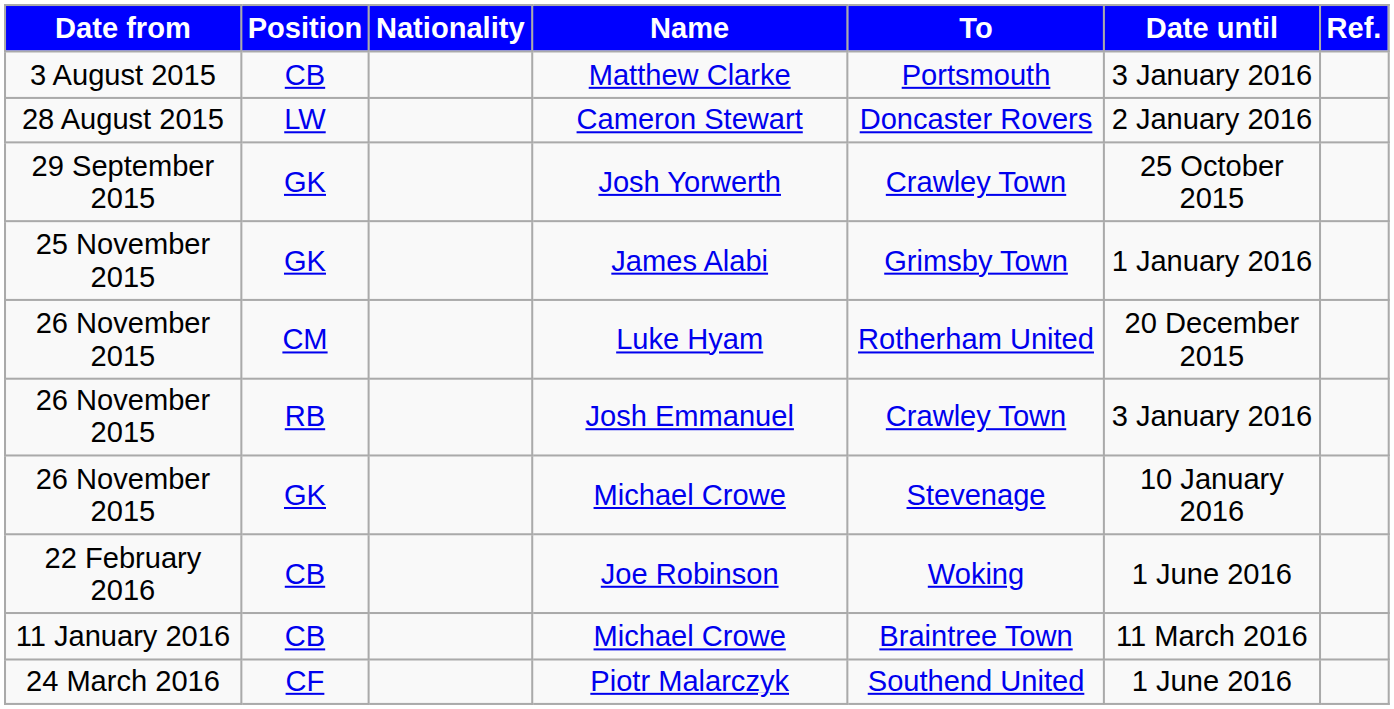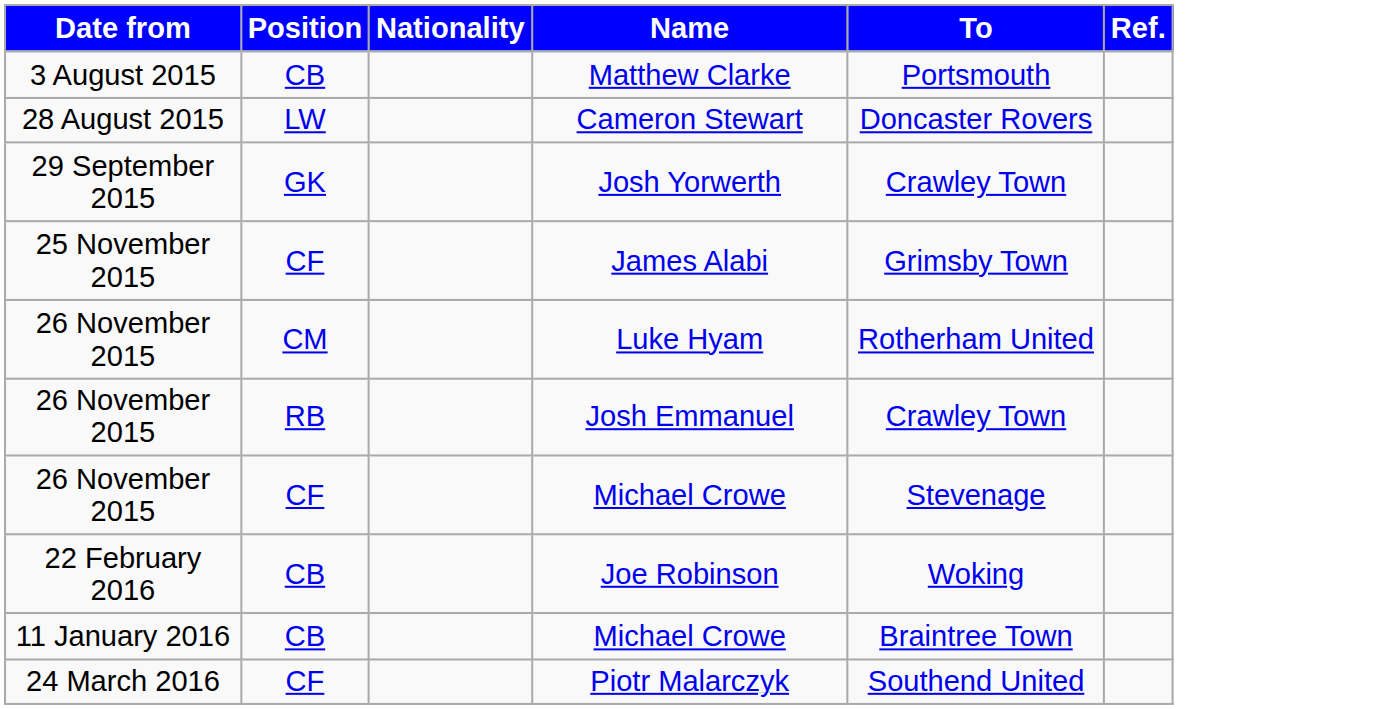 <table class="wikitable"  style="text-align:center; font-size:90%; ">
 <tr>
 <th style="background:#0000FF; color:white; width:110px;">Date from</th>
 <th style="background:#0000FF; color:white; width:50px;">Position</th>
 <th style="background:#0000FF; color:white; width:50px;">Nationality</th>
 <th style="background:#0000FF; color:white; width:150px;">Name</th>
 <th style="background:#0000FF; color:white; width:120px;">To</th>
-<th style="background:#0000FF; color:white; width:100px;">Date until</th>
 <th style="background:#0000FF; color:white; width:25px;">Ref.</th>
 </tr>
 <tr>
 <td>3 August 2015</td>
 <td><a href='#'>CB</a></td>
 <td></td>
 <td><a href='#'>Matthew Clarke</a></td>
 <td> <a href='#'>Portsmouth</a></td>
-<td>3 January 2016</td>
 <td></td>
 </tr>
 <tr>
 <td>28 August 2015</td>
 <td><a href='#'>LW</a></td>
 <td></td>
 <td><a href='#'>Cameron Stewart</a></td>
 <td> <a href='#'>Doncaster Rovers</a></td>
-<td>2 January 2016</td>
 <td></td>
 </tr>
 <tr>
 <td>29 September 2015</td>
 <td><a href='#'>GK</a></td>
 <td></td>
 <td><a href='#'>Josh Yorwerth</a></td>
 <td> <a href='#'>Crawley Town</a></td>
-<td>25 October 2015</td>
 <td></td>
 </tr>
 <tr>
 <td>25 November 2015</td>
-<td><a href='#'>GK</a></td>
+<td><a href='#'>CF</a></td>
 <td></td>
 <td><a href='#'>James Alabi</a></td>
 <td> <a href='#'>Grimsby Town</a></td>
-<td>1 January 2016</td>
 <td></td>
 </tr>
 <tr>
 <td>26 November 2015</td>
 <td><a href='#'>CM</a></td>
 <td></td>
 <td><a href='#'>Luke Hyam</a></td>
 <td> <a href='#'>Rotherham United</a></td>
-<td>20 December 2015</td>
 <td></td>
 </tr>
 <tr>
 <td>26 November 2015</td>
 <td><a href='#'>RB</a></td>
 <td></td>
 <td><a href='#'>Josh Emmanuel</a></td>
 <td> <a href='#'>Crawley Town</a></td>
-<td>3 January 2016</td>
 <td></td>
 </tr>
 <tr>
 <td>26 November 2015</td>
-<td><a href='#'>GK</a></td>
+<td><a href='#'>CF</a></td>
 <td></td>
 <td><a href='#'>Michael Crowe</a></td>
 <td> <a href='#'>Stevenage</a></td>
-<td>10 January 2016</td>
 <td></td>
 </tr>
 <tr>
 <td>22 February 2016</td>
 <td><a href='#'>CB</a></td>
 <td></td>
 <td><a href='#'>Joe Robinson</a></td>
 <td> <a href='#'>Woking</a></td>
-<td>1 June 2016</td>
 <td></td>
 </tr>
 <tr>
 <td>11 January 2016</td>
 <td><a href='#'>CB</a></td>
 <td></td>
 <td><a href='#'>Michael Crowe</a></td>
 <td> <a href='#'>Braintree Town</a></td>
-<td>11 March 2016</td>
 <td></td>
 </tr>
 <tr>
 <td>24 March 2016</td>
 <td><a href='#'>CF</a></td>
 <td></td>
 <td><a href='#'>Piotr Malarczyk</a></td>
 <td> <a href='#'>Southend United</a></td>
-<td>1 June 2016</td>
 <td></td>
 </tr>
 </table>
